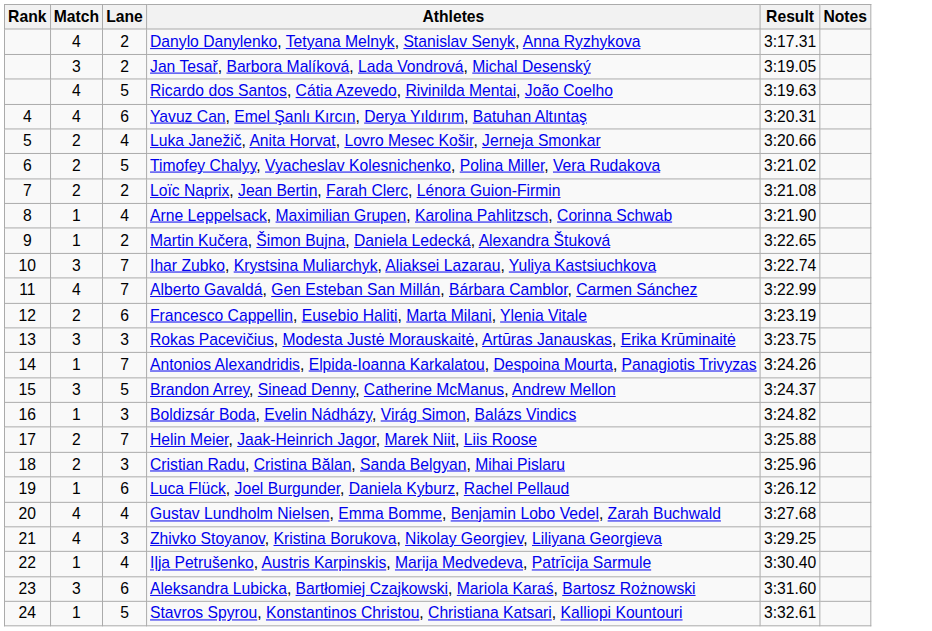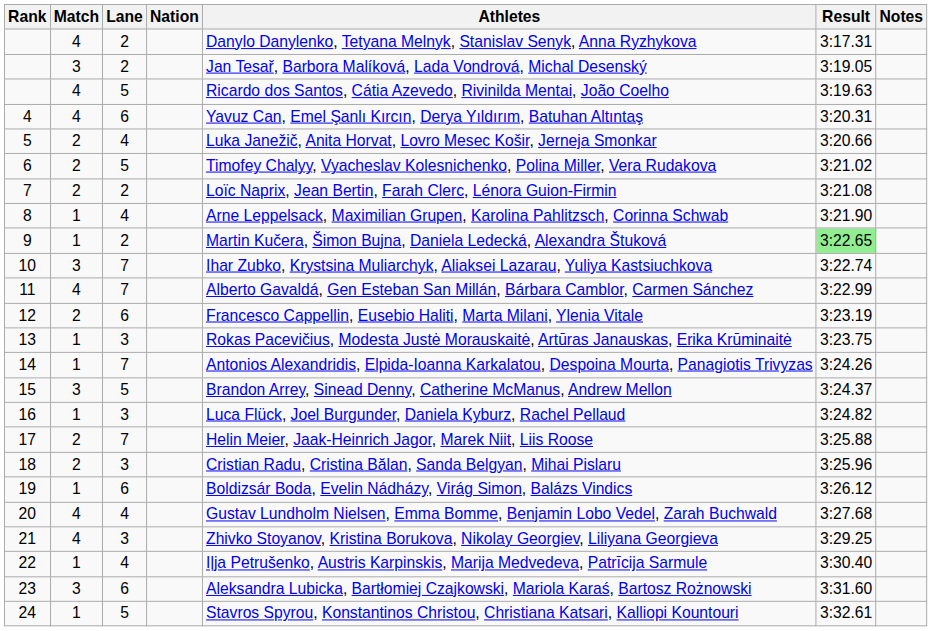 <table class="wikitable sortable" style="text-align:center">
 <tr>
 <th>Rank</th>
 <th>Match</th>
 <th>Lane</th>
+<th>Nation</th>
 <th>Athletes</th>
 <th>Result</th>
 <th>Notes</th>
 </tr>
 <tr>
 <td></td>
 <td>4</td>
 <td>2</td>
+<td align=left></td>
 <td align=left><a href='#'>Danylo Danylenko</a>, <a href='#'>Tetyana Melnyk</a>, <a href='#'>Stanislav Senyk</a>, <a href='#'>Anna Ryzhykova</a></td>
 <td>3:17.31</td>
 <td></td>
 </tr>
 <tr>
 <td></td>
 <td>3</td>
 <td>2</td>
+<td align=left></td>
 <td align=left><a href='#'>Jan Tesař</a>, <a href='#'>Barbora Malíková</a>, <a href='#'>Lada Vondrová</a>, <a href='#'>Michal Desenský</a></td>
 <td>3:19.05</td>
 <td></td>
 </tr>
 <tr>
 <td></td>
 <td>4</td>
 <td>5</td>
+<td align=left></td>
 <td align=left><a href='#'>Ricardo dos Santos</a>, <a href='#'>Cátia Azevedo</a>, <a href='#'>Rivinilda Mentai</a>, <a href='#'>João Coelho</a></td>
 <td>3:19.63</td>
 <td></td>
 </tr>
 <tr>
 <td>4</td>
 <td>4</td>
 <td>6</td>
+<td align=left></td>
 <td align=left><a href='#'>Yavuz Can</a>, <a href='#'>Emel Şanlı Kırcın</a>, <a href='#'>Derya Yıldırım</a>, <a href='#'>Batuhan Altıntaş</a></td>
 <td>3:20.31</td>
 <td></td>
 </tr>
 <tr>
 <td>5</td>
 <td>2</td>
 <td>4</td>
+<td align=left></td>
 <td align=left><a href='#'>Luka Janežič</a>, <a href='#'>Anita Horvat</a>, <a href='#'>Lovro Mesec Košir</a>, <a href='#'>Jerneja Smonkar</a></td>
 <td>3:20.66</td>
 <td></td>
 </tr>
 <tr>
 <td>6</td>
 <td>2</td>
 <td>5</td>
+<td align=left></td>
 <td align=left><a href='#'>Timofey Chalyy</a>, <a href='#'>Vyacheslav Kolesnichenko</a>, <a href='#'>Polina Miller</a>, <a href='#'>Vera Rudakova</a></td>
 <td>3:21.02</td>
 <td></td>
 </tr>
 <tr>
 <td>7</td>
 <td>2</td>
 <td>2</td>
+<td align=left></td>
 <td align=left><a href='#'>Loïc Naprix</a>, <a href='#'>Jean Bertin</a>, <a href='#'>Farah Clerc</a>, <a href='#'>Lénora Guion-Firmin</a></td>
 <td>3:21.08</td>
 <td></td>
 </tr>
 <tr>
 <td>8</td>
 <td>1</td>
 <td>4</td>
+<td align=left></td>
 <td align=left><a href='#'>Arne Leppelsack</a>, <a href='#'>Maximilian Grupen</a>, <a href='#'>Karolina Pahlitzsch</a>, <a href='#'>Corinna Schwab</a></td>
 <td>3:21.90</td>
 <td></td>
 </tr>
 <tr>
 <td>9</td>
 <td>1</td>
 <td>2</td>
+<td align=left></td>
 <td align=left><a href='#'>Martin Kučera</a>, <a href='#'>Šimon Bujna</a>, <a href='#'>Daniela Ledecká</a>, <a href='#'>Alexandra Štuková</a></td>
-<td>3:22.65</td>
+<td style="background: lightgreen;">3:22.65</td>
 <td></td>
 </tr>
 <tr>
 <td>10</td>
 <td>3</td>
 <td>7</td>
+<td align=left></td>
 <td align=left><a href='#'>Ihar Zubko</a>, <a href='#'>Krystsina Muliarchyk</a>, <a href='#'>Aliaksei Lazarau</a>, <a href='#'>Yuliya Kastsiuchkova</a></td>
 <td>3:22.74</td>
 <td></td>
 </tr>
 <tr>
 <td>11</td>
 <td>4</td>
 <td>7</td>
+<td align=left></td>
 <td align=left><a href='#'>Alberto Gavaldá</a>, <a href='#'>Gen Esteban San Millán</a>, <a href='#'>Bárbara Camblor</a>, <a href='#'>Carmen Sánchez</a></td>
 <td>3:22.99</td>
 <td></td>
 </tr>
 <tr>
 <td>12</td>
 <td>2</td>
 <td>6</td>
+<td align=left></td>
 <td align=left><a href='#'>Francesco Cappellin</a>, <a href='#'>Eusebio Haliti</a>, <a href='#'>Marta Milani</a>, <a href='#'>Ylenia Vitale</a></td>
 <td>3:23.19</td>
 <td></td>
 </tr>
 <tr>
 <td>13</td>
+<td>1</td>
 <td>3</td>
-<td>3</td>
+<td align=left></td>
 <td align=left><a href='#'>Rokas Pacevičius</a>, <a href='#'>Modesta Justė Morauskaitė</a>, <a href='#'>Artūras Janauskas</a>, <a href='#'>Erika Krūminaitė</a></td>
 <td>3:23.75</td>
 <td></td>
 </tr>
 <tr>
 <td>14</td>
 <td>1</td>
 <td>7</td>
+<td align=left></td>
 <td align=left><a href='#'>Antonios Alexandridis</a>, <a href='#'>Elpida-Ioanna Karkalatou</a>, <a href='#'>Despoina Mourta</a>, <a href='#'>Panagiotis Trivyzas</a></td>
 <td>3:24.26</td>
 <td></td>
 </tr>
 <tr>
 <td>15</td>
 <td>3</td>
 <td>5</td>
+<td align=left></td>
 <td align=left><a href='#'>Brandon Arrey</a>, <a href='#'>Sinead Denny</a>, <a href='#'>Catherine McManus</a>, <a href='#'>Andrew Mellon</a></td>
 <td>3:24.37</td>
 <td></td>
 </tr>
 <tr>
 <td>16</td>
 <td>1</td>
 <td>3</td>
-<td align=left><a href='#'>Boldizsár Boda</a>, <a href='#'>Evelin Nádházy</a>, <a href='#'>Virág Simon</a>, <a href='#'>Balázs Vindics</a></td>
+<td align=left></td>
+<td align=left><a href='#'>Luca Flück</a>, <a href='#'>Joel Burgunder</a>, <a href='#'>Daniela Kyburz</a>, <a href='#'>Rachel Pellaud</a></td>
 <td>3:24.82</td>
 <td></td>
 </tr>
 <tr>
 <td>17</td>
 <td>2</td>
 <td>7</td>
+<td align=left></td>
 <td align=left><a href='#'>Helin Meier</a>, <a href='#'>Jaak-Heinrich Jagor</a>, <a href='#'>Marek Niit</a>, <a href='#'>Liis Roose</a></td>
 <td>3:25.88</td>
 <td></td>
 </tr>
 <tr>
 <td>18</td>
 <td>2</td>
 <td>3</td>
+<td align=left></td>
 <td align=left><a href='#'>Cristian Radu</a>, <a href='#'>Cristina Bălan</a>, <a href='#'>Sanda Belgyan</a>, <a href='#'>Mihai Pislaru</a></td>
 <td>3:25.96</td>
 <td></td>
 </tr>
 <tr>
 <td>19</td>
 <td>1</td>
 <td>6</td>
-<td align=left><a href='#'>Luca Flück</a>, <a href='#'>Joel Burgunder</a>, <a href='#'>Daniela Kyburz</a>, <a href='#'>Rachel Pellaud</a></td>
+<td align=left></td>
+<td align=left><a href='#'>Boldizsár Boda</a>, <a href='#'>Evelin Nádházy</a>, <a href='#'>Virág Simon</a>, <a href='#'>Balázs Vindics</a></td>
 <td>3:26.12</td>
 <td></td>
 </tr>
 <tr>
 <td>20</td>
 <td>4</td>
 <td>4</td>
+<td align=left></td>
 <td align=left><a href='#'>Gustav Lundholm Nielsen</a>, <a href='#'>Emma Bomme</a>, <a href='#'>Benjamin Lobo Vedel</a>, <a href='#'>Zarah Buchwald</a></td>
 <td>3:27.68</td>
 <td></td>
 </tr>
 <tr>
 <td>21</td>
 <td>4</td>
 <td>3</td>
+<td align=left></td>
 <td align=left><a href='#'>Zhivko Stoyanov</a>, <a href='#'>Kristina Borukova</a>, <a href='#'>Nikolay Georgiev</a>, <a href='#'>Liliyana Georgieva</a></td>
 <td>3:29.25</td>
 <td></td>
 </tr>
 <tr>
 <td>22</td>
 <td>1</td>
 <td>4</td>
+<td align=left></td>
 <td align=left><a href='#'>Iļja Petrušenko</a>, <a href='#'>Austris Karpinskis</a>, <a href='#'>Marija Medvedeva</a>, <a href='#'>Patrīcija Sarmule</a></td>
 <td>3:30.40</td>
 <td></td>
 </tr>
 <tr>
 <td>23</td>
 <td>3</td>
 <td>6</td>
+<td align=left></td>
 <td align=left><a href='#'>Aleksandra Lubicka</a>, <a href='#'>Bartłomiej Czajkowski</a>, <a href='#'>Mariola Karaś</a>, <a href='#'>Bartosz Rożnowski</a></td>
 <td>3:31.60</td>
 <td></td>
 </tr>
 <tr>
 <td>24</td>
 <td>1</td>
 <td>5</td>
+<td align=left></td>
 <td align=left><a href='#'>Stavros Spyrou</a>, <a href='#'>Konstantinos Christou</a>, <a href='#'>Christiana Katsari</a>, <a href='#'>Kalliopi Kountouri</a></td>
 <td>3:32.61</td>
 <td></td>
 </tr>
 </table>
